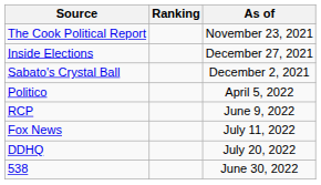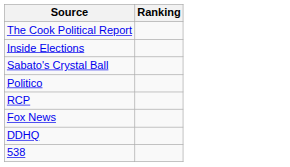 <table class="wikitable" style="text-align:center">
 <tr>
 <th>Source</th>
 <th>Ranking</th>
-<th>As of</th>
 </tr>
 <tr>
 <td align=left><a href='#'>The Cook Political Report</a></td>
 <td></td>
-<td>November 23, 2021</td>
 </tr>
 <tr>
 <td align=left><a href='#'>Inside Elections</a></td>
 <td></td>
-<td>December 27, 2021</td>
 </tr>
 <tr>
 <td align=left><a href='#'>Sabato's Crystal Ball</a></td>
 <td></td>
-<td>December 2, 2021</td>
 </tr>
 <tr>
 <td align="left"><a href='#'>Politico</a></td>
 <td></td>
-<td>April 5, 2022</td>
 </tr>
 <tr>
 <td align="left"><a href='#'>RCP</a></td>
 <td></td>
-<td>June 9, 2022</td>
 </tr>
 <tr>
 <td align=left><a href='#'>Fox News</a></td>
 <td></td>
-<td>July 11, 2022</td>
 </tr>
 <tr>
 <td align="left"><a href='#'>DDHQ</a></td>
 <td></td>
-<td>July 20, 2022</td>
 </tr>
 <tr>
 <td align="left"><a href='#'>538</a></td>
 <td></td>
-<td>June 30, 2022</td>
 </tr>
 </table>
